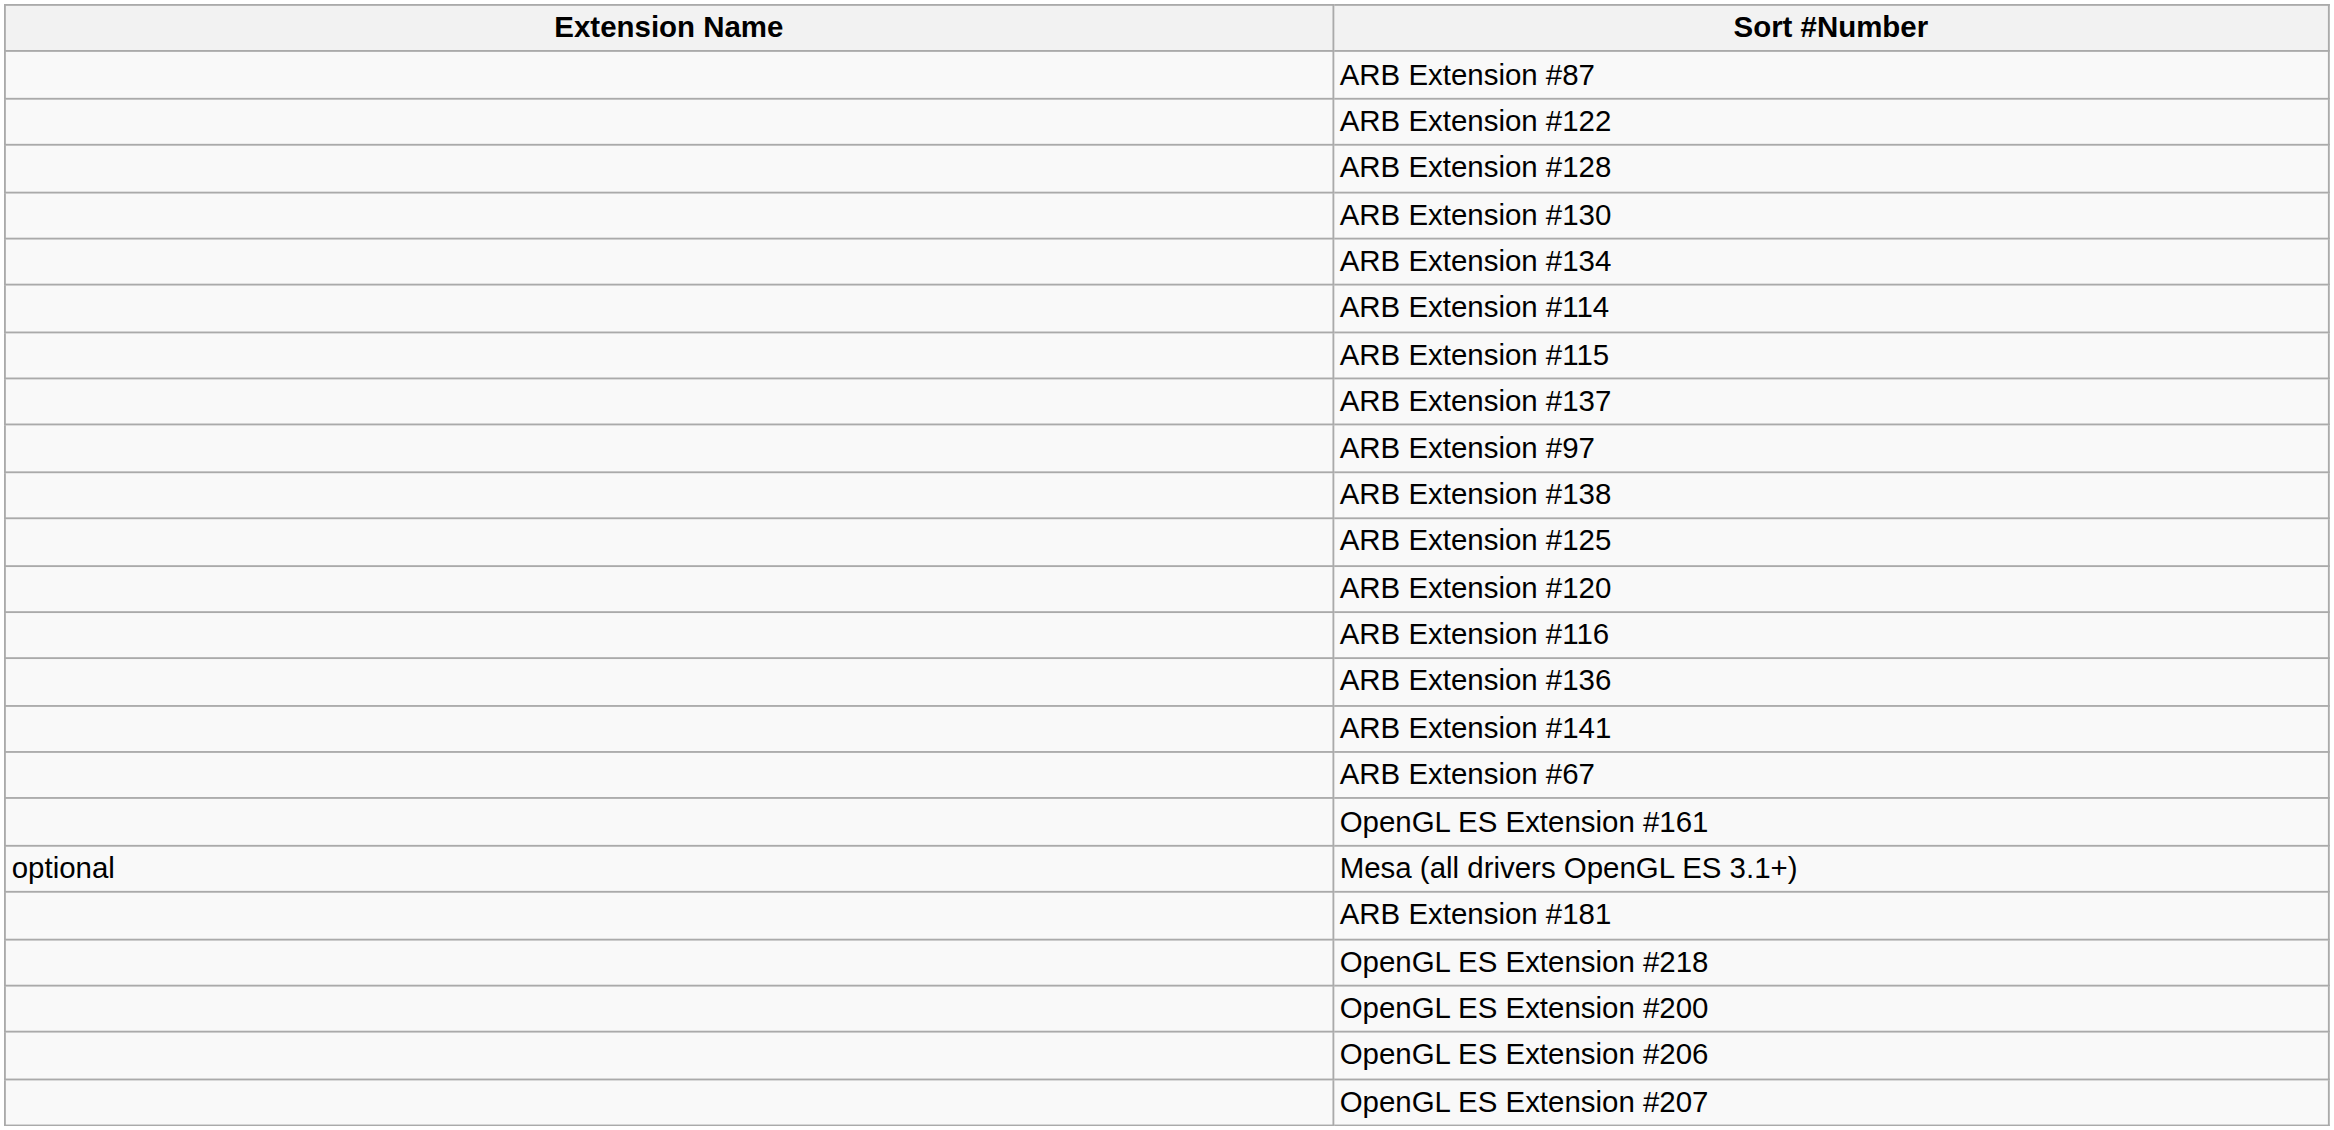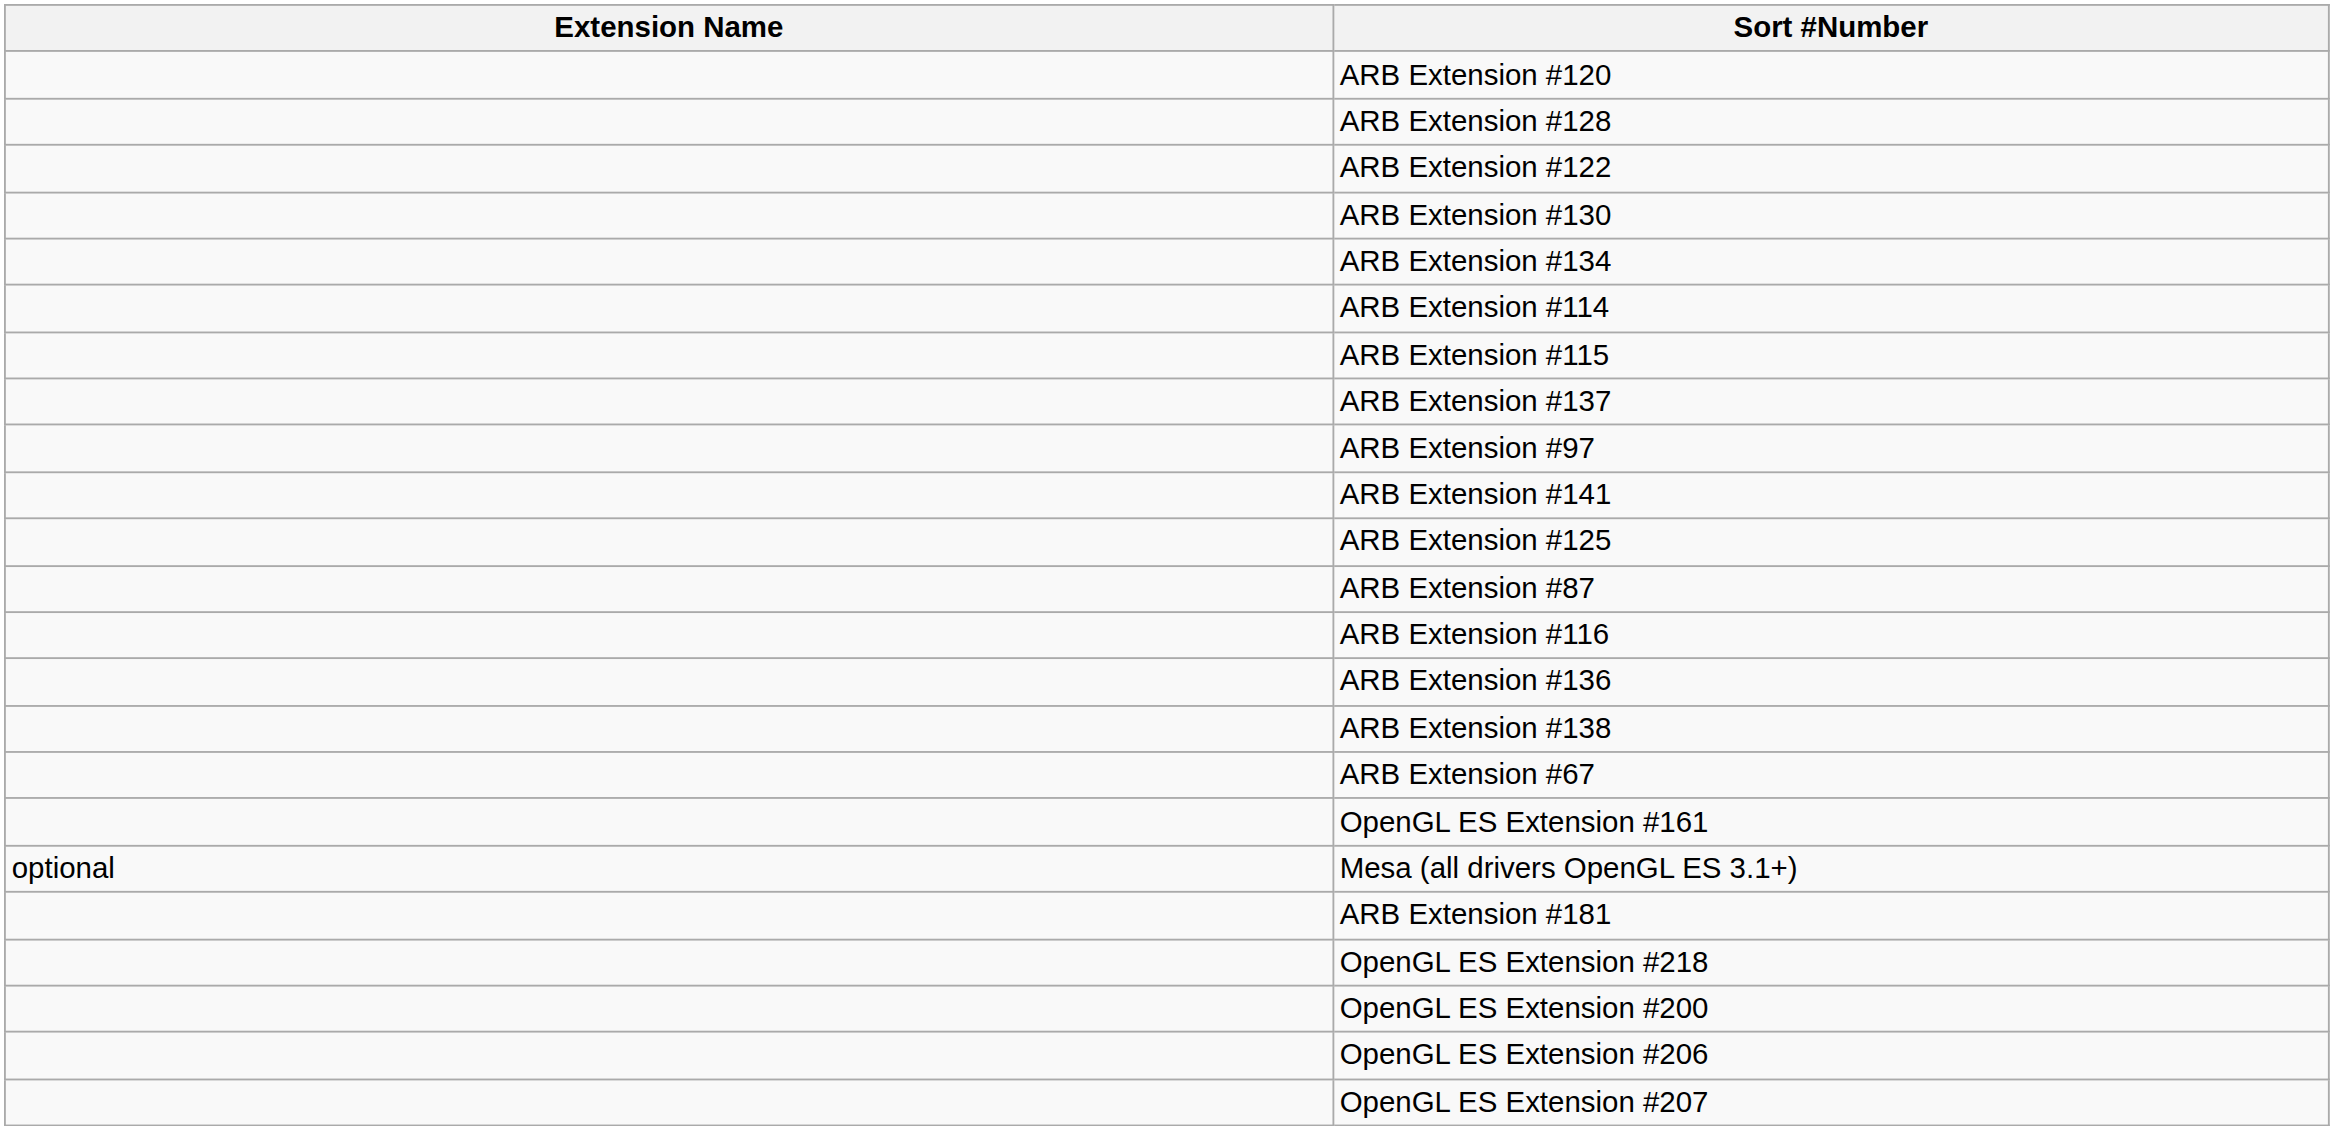 <table class="wikitable" style="width: 100%">
 <tr>
 <th scope="col" style="width: 20%">Extension Name</th>
 <th scope="col" style="width: 15%">Sort #Number</th>
 </tr>
 <tr>
 <td></td>
-<td>ARB Extension #87</td>
+<td>ARB Extension #120</td>
+</tr>
+<tr>
+<td></td>
+<td>ARB Extension #128</td>
 </tr>
 <tr>
 <td></td>
 <td>ARB Extension #122</td>
-</tr>
-<tr>
-<td></td>
-<td>ARB Extension #128</td>
 </tr>
 <tr>
 <td></td>
 <td>ARB Extension #130</td>
 </tr>
 <tr>
 <td></td>
 <td>ARB Extension #134</td>
 </tr>
 <tr>
 <td></td>
 <td>ARB Extension #114</td>
 </tr>
 <tr>
 <td></td>
 <td>ARB Extension #115</td>
 </tr>
 <tr>
 <td></td>
 <td>ARB Extension #137</td>
 </tr>
 <tr>
 <td></td>
 <td>ARB Extension #97</td>
 </tr>
 <tr>
 <td></td>
-<td>ARB Extension #138</td>
+<td>ARB Extension #141</td>
 </tr>
 <tr>
 <td></td>
 <td>ARB Extension #125</td>
 </tr>
 <tr>
 <td></td>
-<td>ARB Extension #120</td>
+<td>ARB Extension #87</td>
 </tr>
 <tr>
 <td></td>
 <td>ARB Extension #116</td>
 </tr>
 <tr>
 <td></td>
 <td>ARB Extension #136</td>
 </tr>
 <tr>
 <td></td>
-<td>ARB Extension #141</td>
+<td>ARB Extension #138</td>
 </tr>
 <tr>
 <td></td>
 <td>ARB Extension #67</td>
 </tr>
 <tr>
 <td></td>
 <td>OpenGL ES Extension #161</td>
 </tr>
 <tr>
 <td>optional</td>
 <td>Mesa (all drivers OpenGL ES 3.1+)</td>
 </tr>
 <tr>
 <td></td>
 <td>ARB Extension #181</td>
 </tr>
 <tr>
 <td></td>
 <td>OpenGL ES Extension #218</td>
 </tr>
 <tr>
 <td></td>
 <td>OpenGL ES Extension #200</td>
 </tr>
 <tr>
 <td></td>
 <td>OpenGL ES Extension #206</td>
 </tr>
 <tr>
 <td></td>
 <td>OpenGL ES Extension #207</td>
 </tr>
 </table>
